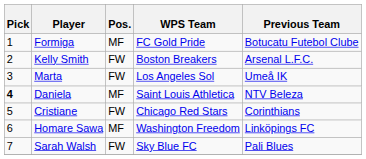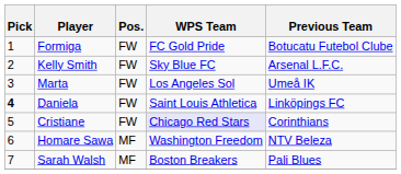 <table class="wikitable">
 <tr>
 <th scope="col"><br>Pick</th>
 <th scope="col"><br>Player</th>
 <th scope="col"><br>Pos.</th>
 <th scope="col"><br>WPS Team</th>
 <th scope="col"><br>Previous Team</th>
 </tr>
 <tr>
 <td>1</td>
 <td> <a href='#'>Formiga</a></td>
-<td>MF</td>
+<td>FW</td>
 <td><a href='#'>FC Gold Pride</a></td>
 <td><a href='#'>Botucatu Futebol Clube</a></td>
 </tr>
 <tr>
 <td>2</td>
 <td> <a href='#'>Kelly Smith</a></td>
 <td>FW</td>
-<td><a href='#'>Boston Breakers</a></td>
+<td><a href='#'>Sky Blue FC</a></td>
 <td><a href='#'>Arsenal L.F.C.</a></td>
 </tr>
 <tr>
 <td>3</td>
 <td> <a href='#'>Marta</a></td>
 <td>FW</td>
 <td><a href='#'>Los Angeles Sol</a></td>
 <td><a href='#'>Umeå IK</a></td>
 </tr>
 <tr>
 <td><strong>4</strong></td>
 <td> <a href='#'>Daniela</a></td>
-<td>MF</td>
+<td>FW</td>
 <td><a href='#'>Saint Louis Athletica</a></td>
-<td><a href='#'>NTV Beleza</a></td>
+<td><a href='#'>Linköpings FC</a></td>
 </tr>
 <tr>
 <td>5</td>
 <td> <a href='#'>Cristiane</a></td>
 <td>FW</td>
-<td><a href='#'>Chicago Red Stars</a></td>
+<td style="background: lavender;"><a href='#'>Chicago Red Stars</a></td>
 <td><a href='#'>Corinthians</a></td>
 </tr>
 <tr>
 <td>6</td>
 <td> <a href='#'>Homare Sawa</a></td>
 <td>MF</td>
 <td><a href='#'>Washington Freedom</a></td>
-<td><a href='#'>Linköpings FC</a></td>
+<td><a href='#'>NTV Beleza</a></td>
 </tr>
 <tr>
 <td>7</td>
 <td> <a href='#'>Sarah Walsh</a></td>
-<td>FW</td>
-<td><a href='#'>Sky Blue FC</a></td>
+<td>MF</td>
+<td><a href='#'>Boston Breakers</a></td>
 <td><a href='#'>Pali Blues</a></td>
 </tr>
 <tr>
 </tr>
 </table>
